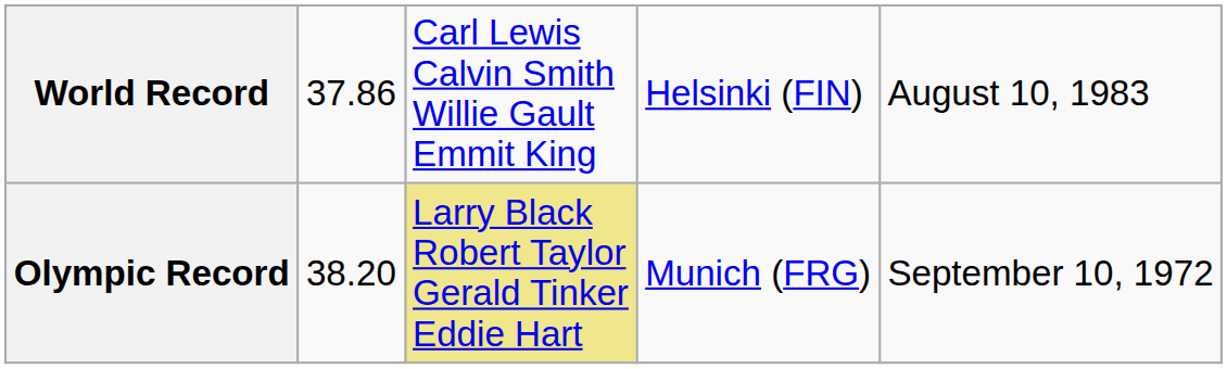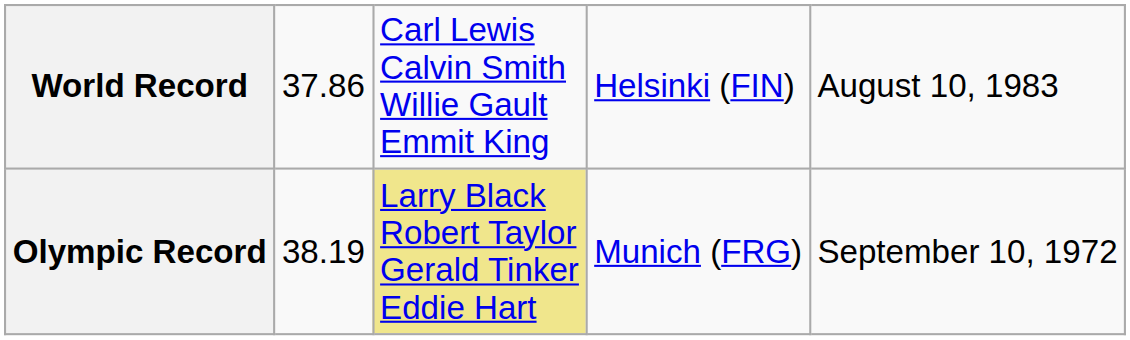 <table class="wikitable" style="text-align:left">
 <tr>
 <th>World Record</th>
 <td>37.86</td>
 <td> <a href='#'>Carl Lewis</a><br> <a href='#'>Calvin Smith</a><br> <a href='#'>Willie Gault</a><br> <a href='#'>Emmit King</a></td>
 <td><a href='#'>Helsinki</a> (<a href='#'>FIN</a>)</td>
 <td>August 10, 1983</td>
 </tr>
 <tr>
 <th>Olympic Record</th>
-<td>38.20</td>
+<td>38.19</td>
 <td style="background: khaki;"> <a href='#'>Larry Black</a><br> <a href='#'>Robert Taylor</a><br> <a href='#'>Gerald Tinker</a><br> <a href='#'>Eddie Hart</a></td>
 <td><a href='#'>Munich</a> (<a href='#'>FRG</a>)</td>
 <td>September 10, 1972</td>
 </tr>
 </table>
